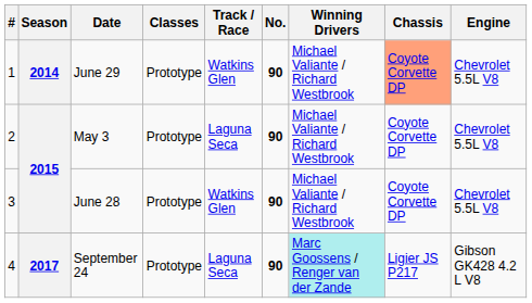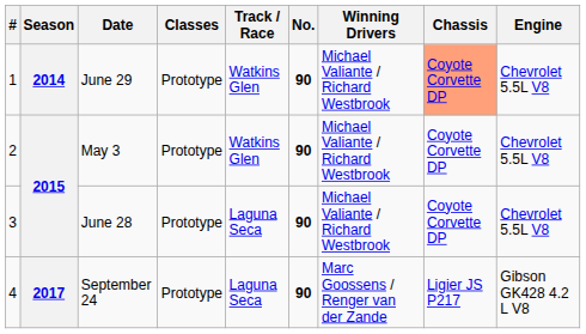 <table class="wikitable" style="font-size:95%;">
 <tr>
 <th>#</th>
 <th>Season</th>
 <th>Date</th>
 <th>Classes</th>
 <th>Track / Race</th>
 <th>No.</th>
 <th>Winning Drivers</th>
 <th>Chassis</th>
 <th>Engine</th>
 </tr>
 <tr>
 <td>1</td>
 <th align=center><a href='#'>2014</a></th>
 <td>June 29</td>
 <td>Prototype</td>
 <td><a href='#'>Watkins Glen</a></td>
 <td align=center><strong>90</strong></td>
 <td align=left> <a href='#'>Michael Valiante</a> /  <a href='#'>Richard Westbrook</a></td>
 <td style="background: lightsalmon;"><a href='#'>Coyote</a> <a href='#'>Corvette DP</a></td>
 <td><a href='#'>Chevrolet</a> 5.5L <a href='#'>V8</a></td>
 </tr>
 <tr>
 <td>2</td>
 <th rowspan=2 align=center><a href='#'>2015</a></th>
 <td>May 3</td>
 <td>Prototype</td>
-<td><a href='#'>Laguna Seca</a></td>
+<td><a href='#'>Watkins Glen</a></td>
 <td align=center><strong>90</strong></td>
 <td align=left> <a href='#'>Michael Valiante</a> /  <a href='#'>Richard Westbrook</a></td>
 <td><a href='#'>Coyote</a> <a href='#'>Corvette DP</a></td>
 <td><a href='#'>Chevrolet</a> 5.5L <a href='#'>V8</a></td>
 </tr>
 <tr>
 <td>3</td>
 <td>June 28</td>
 <td>Prototype</td>
-<td><a href='#'>Watkins Glen</a></td>
+<td><a href='#'>Laguna Seca</a></td>
 <td align=center><strong>90</strong></td>
 <td align=left> <a href='#'>Michael Valiante</a> /  <a href='#'>Richard Westbrook</a></td>
 <td><a href='#'>Coyote</a> <a href='#'>Corvette DP</a></td>
 <td><a href='#'>Chevrolet</a> 5.5L <a href='#'>V8</a></td>
 </tr>
 <tr>
 <td>4</td>
 <th align=center><a href='#'>2017</a></th>
 <td>September 24</td>
 <td>Prototype</td>
 <td><a href='#'>Laguna Seca</a></td>
 <td align=center><strong>90</strong></td>
-<td align=left style="background: paleturquoise;"> <a href='#'>Marc Goossens</a> /  <a href='#'>Renger van der Zande</a></td>
+<td align=left> <a href='#'>Marc Goossens</a> /  <a href='#'>Renger van der Zande</a></td>
 <td><a href='#'>Ligier JS P217</a></td>
 <td>Gibson GK428 4.2 L V8</td>
 </tr>
 </table>
